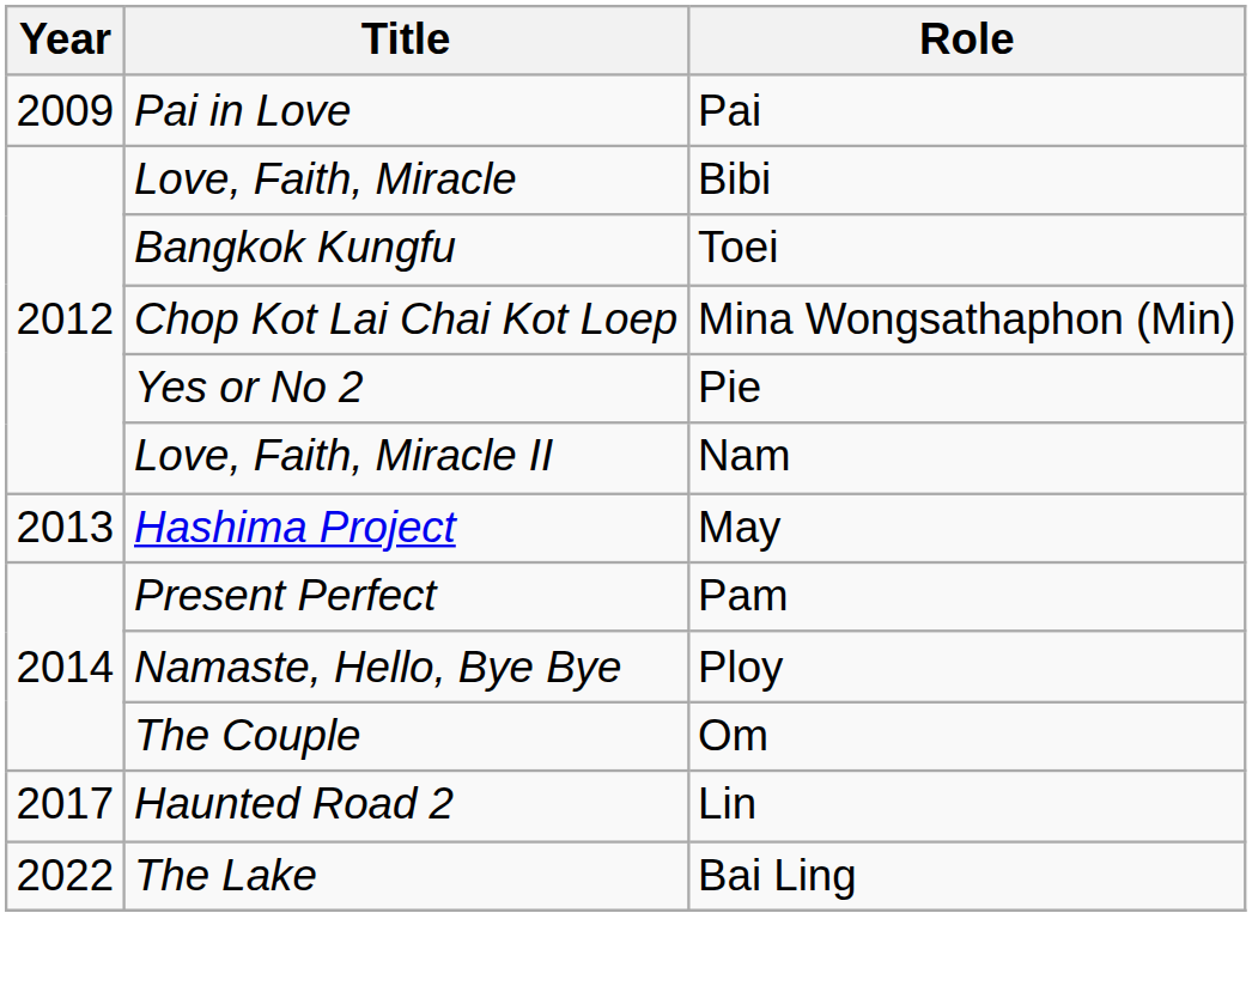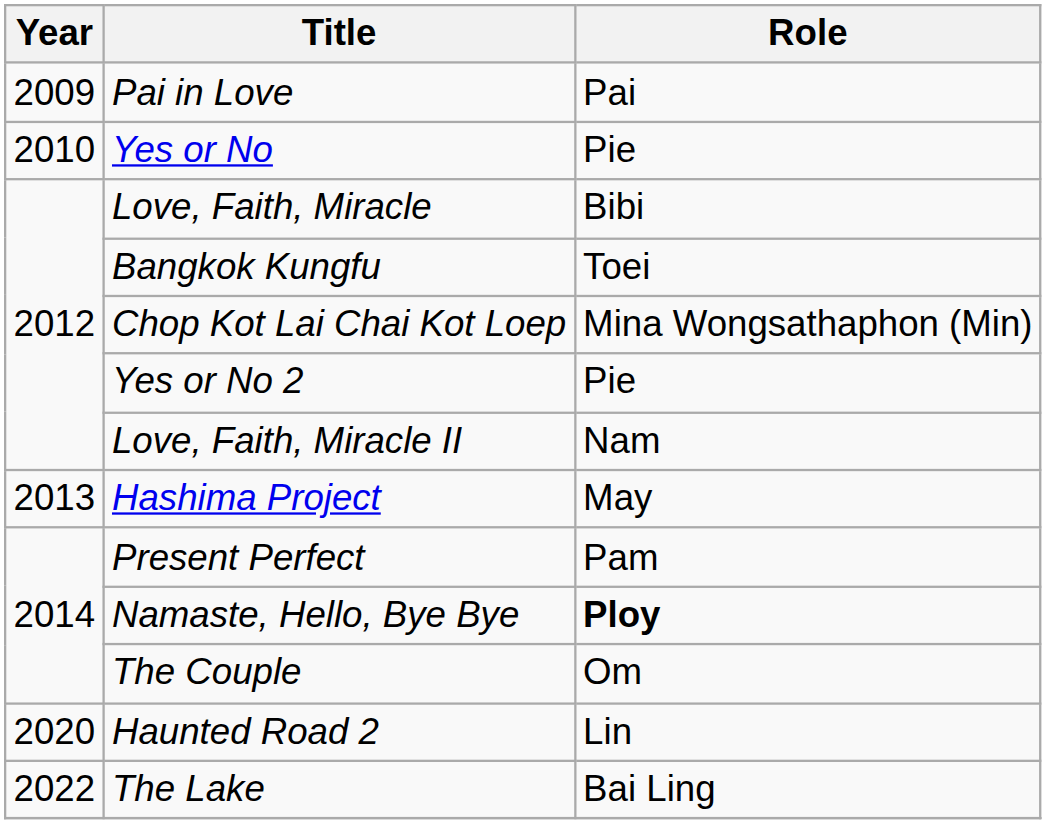 <table class="wikitable" style="text-align:left;">
 <tr>
 <th>Year</th>
 <th>Title</th>
 <th>Role</th>
 </tr>
 <tr>
 <td>2009</td>
 <td><em>Pai in Love</em></td>
 <td>Pai</td>
+</tr>
+<tr>
+<td>2010</td>
+<td><em><a href='#'>Yes or No</a></em></td>
+<td>Pie</td>
 </tr>
 <tr>
 <td rowspan="5">2012</td>
 <td><em>Love, Faith, Miracle</em></td>
 <td>Bibi</td>
 </tr>
 <tr>
 <td><em>Bangkok Kungfu</em></td>
 <td>Toei</td>
 </tr>
 <tr>
 <td><em>Chop Kot Lai Chai Kot Loep</em></td>
 <td>Mina Wongsathaphon (Min)</td>
 </tr>
 <tr>
 <td><em>Yes or No 2</em></td>
 <td>Pie</td>
 </tr>
 <tr>
 <td><em>Love, Faith, Miracle II</em></td>
 <td>Nam</td>
 </tr>
 <tr>
 <td>2013</td>
 <td><em><a href='#'>Hashima Project</a></em></td>
 <td>May</td>
 </tr>
 <tr>
 <td rowspan="3">2014</td>
 <td><em>Present Perfect</em></td>
 <td>Pam</td>
 </tr>
 <tr>
 <td><em>Namaste, Hello, Bye Bye</em></td>
-<td>Ploy</td>
+<td><strong>Ploy</strong></td>
 </tr>
 <tr>
 <td><em>The Couple</em></td>
 <td>Om</td>
 </tr>
 <tr>
-<td>2017</td>
+<td>2020</td>
 <td><em>Haunted Road 2</em></td>
 <td>Lin</td>
 </tr>
 <tr>
 <td>2022</td>
 <td><em>The Lake</em></td>
 <td>Bai Ling</td>
 </tr>
 <tr>
 </tr>
 </table>
